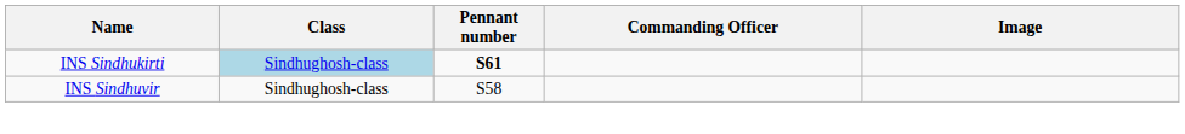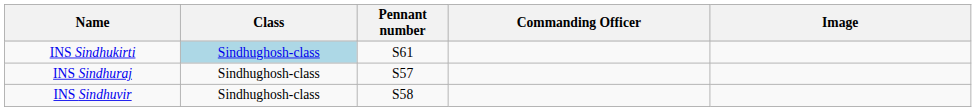 <table class="wikitable" style="text-align:center">
 <tr style="background:#cccccc">
 <th scope="col" style="width: 200px;">Name</th>
 <th scope="col" style="width: 200px;">Class</th>
 <th scope="col" style="width: 100px;">Pennant number</th>
 <th scope="col" style="width: 300px;">Commanding Officer</th>
 <th scope="col" style="width: 300px;">Image</th>
 </tr>
 <tr>
 <td><a href='#'>INS <em>Sindhukirti</em></a></td>
 <td style="background: lightblue;"><a href='#'>Sindhughosh-class</a></td>
-<td align="center"><strong>S61</strong></td>
+<td align="center">S61</td>
+<td></td>
+<td></td>
+</tr>
+<tr>
+<td><a href='#'>INS <em>Sindhuraj</em></a></td>
+<td>Sindhughosh-class</td>
+<td align="center">S57</td>
 <td></td>
 <td></td>
 </tr>
 <tr>
 <td><a href='#'>INS <em>Sindhuvir</em></a></td>
 <td>Sindhughosh-class</td>
 <td align="center">S58</td>
 <td></td>
 <td></td>
 </tr>
 </table>
